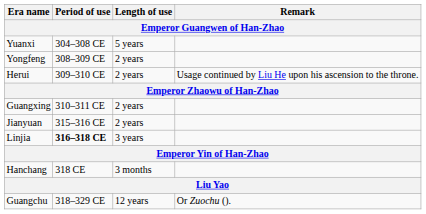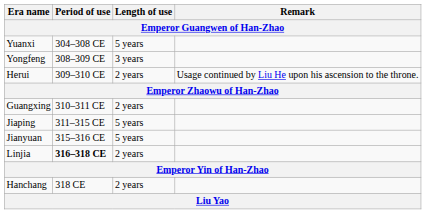 <table class="wikitable">
 <tr>
 <th>Era name</th>
 <th>Period of use</th>
 <th>Length of use</th>
 <th>Remark</th>
 </tr>
 <tr>
 <th colspan="4"><a href='#'>Emperor Guangwen of Han-Zhao</a><br></th>
 </tr>
 <tr>
 <td>Yuanxi<br></td>
 <td>304–308 CE</td>
 <td>5 years</td>
 <td></td>
 </tr>
 <tr>
 <td>Yongfeng<br></td>
 <td>308–309 CE</td>
-<td>2 years</td>
+<td>3 years</td>
 <td></td>
 </tr>
 <tr>
 <td>Herui<br></td>
 <td>309–310 CE</td>
 <td>2 years</td>
 <td>Usage continued by <a href='#'>Liu He</a> upon his ascension to the throne.</td>
 </tr>
 <tr>
 <th colspan="4"><a href='#'>Emperor Zhaowu of Han-Zhao</a><br></th>
 </tr>
 <tr>
 <td>Guangxing<br></td>
 <td>310–311 CE</td>
 <td>2 years</td>
 <td></td>
 </tr>
 <tr>
+<td>Jiaping<br></td>
+<td>311–315 CE</td>
+<td>5 years</td>
+<td></td>
+</tr>
+<tr>
 <td>Jianyuan<br></td>
 <td>315–316 CE</td>
-<td>2 years</td>
+<td>5 years</td>
 <td></td>
 </tr>
 <tr>
 <td>Linjia<br></td>
 <td><strong>316–318 CE</strong></td>
-<td>3 years</td>
+<td>2 years</td>
 <td></td>
 </tr>
 <tr>
 <th colspan="4"><a href='#'>Emperor Yin of Han-Zhao</a><br></th>
 </tr>
 <tr>
 <td>Hanchang<br></td>
 <td>318 CE</td>
-<td>3 months</td>
+<td>2 years</td>
 <td></td>
 </tr>
 <tr>
 <th colspan="4"><a href='#'>Liu Yao</a><br></th>
 </tr>
-<tr>
-<td>Guangchu<br></td>
-<td>318–329 CE</td>
-<td>12 years</td>
-<td>Or <em>Zuochu</em> ().</td>
-</tr>
 </table>
